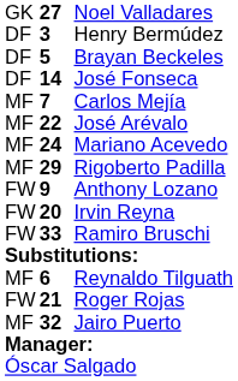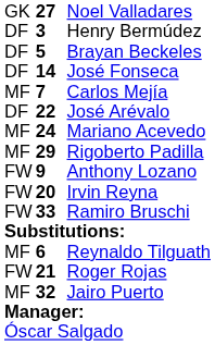 <table style = "font-size: 90%" cellspacing = "0" cellpadding = "0">
 <tr>
 <td colspan = 4></td>
 </tr>
 <tr>
 <th style="width:25px;"></th>
 <th style="width:25px;"></th>
 </tr>
 <tr>
 <td>GK</td>
 <td><strong>27</strong></td>
 <td> <a href='#'>Noel Valladares</a></td>
 <td></td>
 <td></td>
 </tr>
 <tr>
 <td>DF</td>
 <td><strong>3</strong></td>
 <td> Henry Bermúdez</td>
 </tr>
 <tr>
 <td>DF</td>
 <td><strong>5</strong></td>
 <td> <a href='#'>Brayan Beckeles</a></td>
 <td></td>
 <td></td>
 </tr>
 <tr>
 <td>DF</td>
 <td><strong>14</strong></td>
 <td> <a href='#'>José Fonseca</a></td>
 </tr>
 <tr>
 <td>MF</td>
 <td><strong>7</strong></td>
 <td> <a href='#'>Carlos Mejía</a></td>
 </tr>
 <tr>
-<td>MF</td>
+<td>DF</td>
 <td><strong>22</strong></td>
 <td> <a href='#'>José Arévalo</a></td>
 </tr>
 <tr>
 <td>MF</td>
 <td><strong>24</strong></td>
 <td> <a href='#'>Mariano Acevedo</a></td>
 </tr>
 <tr>
 <td>MF</td>
 <td><strong>29</strong></td>
 <td> <a href='#'>Rigoberto Padilla</a></td>
 <td></td>
 <td></td>
 <td></td>
 <td></td>
 </tr>
 <tr>
 <td>FW</td>
 <td><strong>9</strong></td>
 <td> <a href='#'>Anthony Lozano</a></td>
 <td></td>
 <td></td>
 <td></td>
 <td></td>
 </tr>
 <tr>
 <td>FW</td>
 <td><strong>20</strong></td>
 <td> <a href='#'>Irvin Reyna</a></td>
 <td></td>
 <td></td>
 </tr>
 <tr>
 <td>FW</td>
 <td><strong>33</strong></td>
 <td> <a href='#'>Ramiro Bruschi</a></td>
 </tr>
 <tr>
 <td colspan = 3><strong>Substitutions:</strong></td>
 </tr>
 <tr>
 <td>MF</td>
 <td><strong>6</strong></td>
 <td> <a href='#'>Reynaldo Tilguath</a></td>
 <td></td>
 <td></td>
 </tr>
 <tr>
 <td>FW</td>
 <td><strong>21</strong></td>
 <td> <a href='#'>Roger Rojas</a></td>
 <td></td>
 <td></td>
 </tr>
 <tr>
 <td>MF</td>
 <td><strong>32</strong></td>
 <td> <a href='#'>Jairo Puerto</a></td>
 <td></td>
 <td></td>
 </tr>
 <tr>
 <td colspan = 3><strong>Manager:</strong></td>
 </tr>
 <tr>
 <td colspan = 3> <a href='#'>Óscar Salgado</a></td>
 </tr>
 </table>
